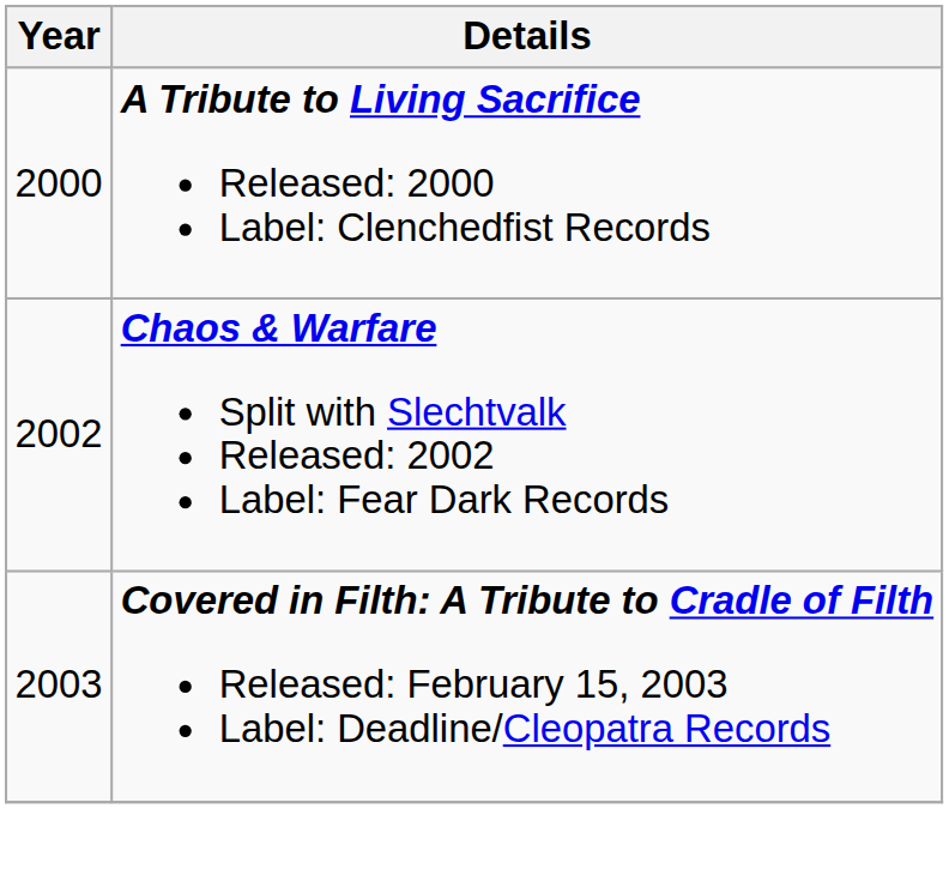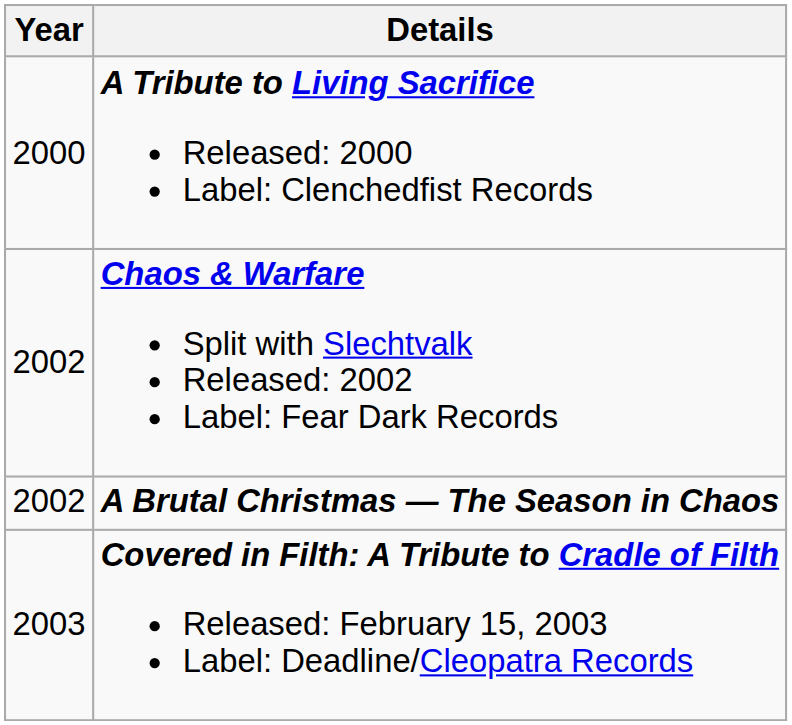 <table class="wikitable">
 <tr>
 <th>Year</th>
 <th>Details</th>
 </tr>
 <tr>
 <td>2000</td>
 <td><strong><em>A Tribute to <a href='#'>Living Sacrifice</a></em></strong><br><ul><li>Released: 2000</li><li>Label: Clenchedfist Records</li></ul></td>
 </tr>
 <tr>
 <td>2002</td>
 <td><strong><em><a href='#'>Chaos & Warfare</a></em></strong><br><ul><li>Split with <a href='#'>Slechtvalk</a></li><li>Released: 2002</li><li>Label: Fear Dark Records</li></ul></td>
 </tr>
 <tr>
+<td>2002</td>
+<td><strong><em>A Brutal Christmas — The Season in Chaos</em></strong></td>
+</tr>
+<tr>
 <td>2003</td>
 <td><strong><em>Covered in Filth: A Tribute to <a href='#'>Cradle of Filth</a></em></strong><br><ul><li>Released: February 15, 2003</li><li>Label: Deadline/<a href='#'>Cleopatra Records</a></li></ul></td>
 </tr>
 <tr>
 </tr>
 </table>
